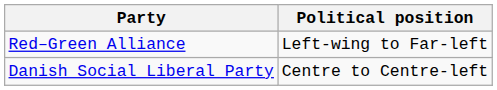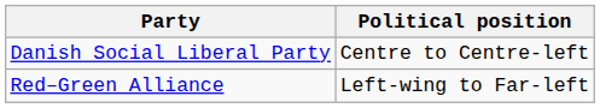 <table class="wikitable mw-collapsible mw-collapsed">
 <tr>
 <th>Party</th>
 <th>Political position</th>
 </tr>
 <tr>
+<td><a href='#'>Danish Social Liberal Party</a></td>
+<td>Centre to Centre-left</td>
+</tr>
+<tr>
 <td><a href='#'>Red–Green Alliance</a></td>
 <td>Left-wing to Far-left</td>
 </tr>
-<tr>
-<td><a href='#'>Danish Social Liberal Party</a></td>
-<td>Centre to Centre-left</td>
-</tr>
 </table>
